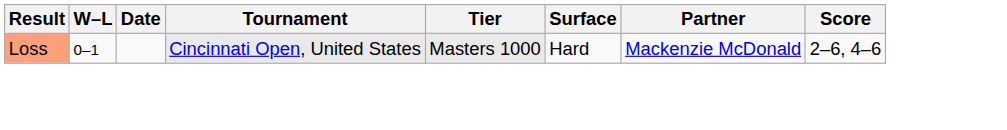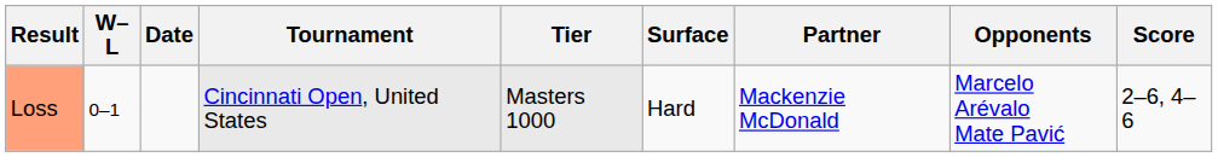 <table class="wikitable">
 <tr>
 <th>Result</th>
 <th class="unsortable">W–L</th>
 <th>Date</th>
 <th>Tournament</th>
 <th>Tier</th>
 <th>Surface</th>
 <th>Partner</th>
+<th>Opponents</th>
 <th class="unsortable">Score</th>
 </tr>
 <tr>
 <td bgcolor=ffa07a>Loss</td>
 <td><small>0–1</small></td>
 <td><a href='#'></a></td>
 <td style="background:#e9e9e9;"><a href='#'>Cincinnati Open</a>, United States</td>
 <td style="background:#e9e9e9;">Masters 1000</td>
 <td>Hard</td>
 <td> <a href='#'>Mackenzie McDonald</a></td>
+<td> <a href='#'>Marcelo Arévalo</a><br> <a href='#'>Mate Pavić</a></td>
 <td>2–6, 4–6</td>
 </tr>
 </table>
